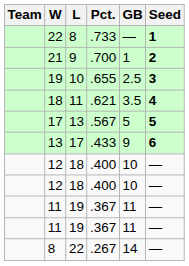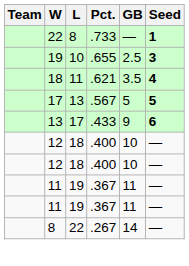 <table class=wikitable>
 <tr>
 <th>Team</th>
 <th>W</th>
 <th>L</th>
 <th>Pct.</th>
 <th>GB</th>
 <th>Seed</th>
 </tr>
 <tr bgcolor=ccffcc>
 <td></td>
 <td>22</td>
 <td>8</td>
 <td>.733</td>
 <td>—</td>
 <td><strong>1</strong></td>
-</tr>
-<tr bgcolor=ccffcc>
-<td></td>
-<td>21</td>
-<td>9</td>
-<td>.700</td>
-<td>1</td>
-<td><strong>2</strong></td>
 </tr>
 <tr bgcolor=ccffcc>
 <td></td>
 <td>19</td>
 <td>10</td>
 <td>.655</td>
 <td>2.5</td>
 <td><strong>3</strong></td>
 </tr>
 <tr bgcolor=ccffcc>
 <td></td>
 <td>18</td>
 <td>11</td>
 <td>.621</td>
 <td>3.5</td>
 <td><strong>4</strong></td>
 </tr>
 <tr bgcolor=ccffcc>
 <td></td>
 <td>17</td>
 <td>13</td>
 <td>.567</td>
 <td>5</td>
 <td><strong>5</strong></td>
 </tr>
 <tr bgcolor=ccffcc>
 <td></td>
 <td>13</td>
 <td>17</td>
 <td>.433</td>
 <td>9</td>
 <td><strong>6</strong></td>
 </tr>
 <tr>
 <td></td>
 <td>12</td>
 <td>18</td>
 <td>.400</td>
 <td>10</td>
 <td>—</td>
 </tr>
 <tr>
 <td></td>
 <td>12</td>
 <td>18</td>
 <td>.400</td>
 <td>10</td>
 <td>—</td>
 </tr>
 <tr>
 <td></td>
 <td>11</td>
 <td>19</td>
 <td>.367</td>
 <td>11</td>
 <td>—</td>
 </tr>
 <tr>
 <td></td>
 <td>11</td>
 <td>19</td>
 <td>.367</td>
 <td>11</td>
 <td>—</td>
 </tr>
 <tr>
 <td></td>
 <td>8</td>
 <td>22</td>
 <td>.267</td>
 <td>14</td>
 <td>—</td>
 </tr>
 </table>
